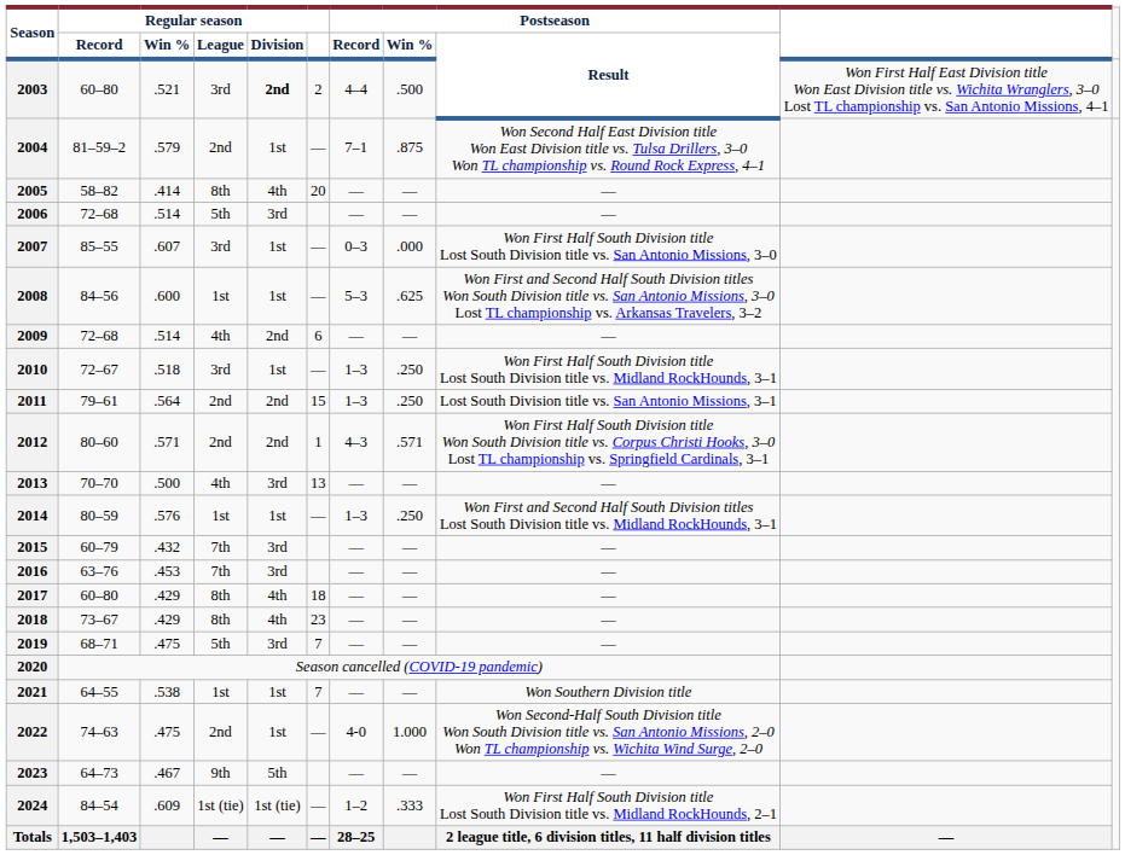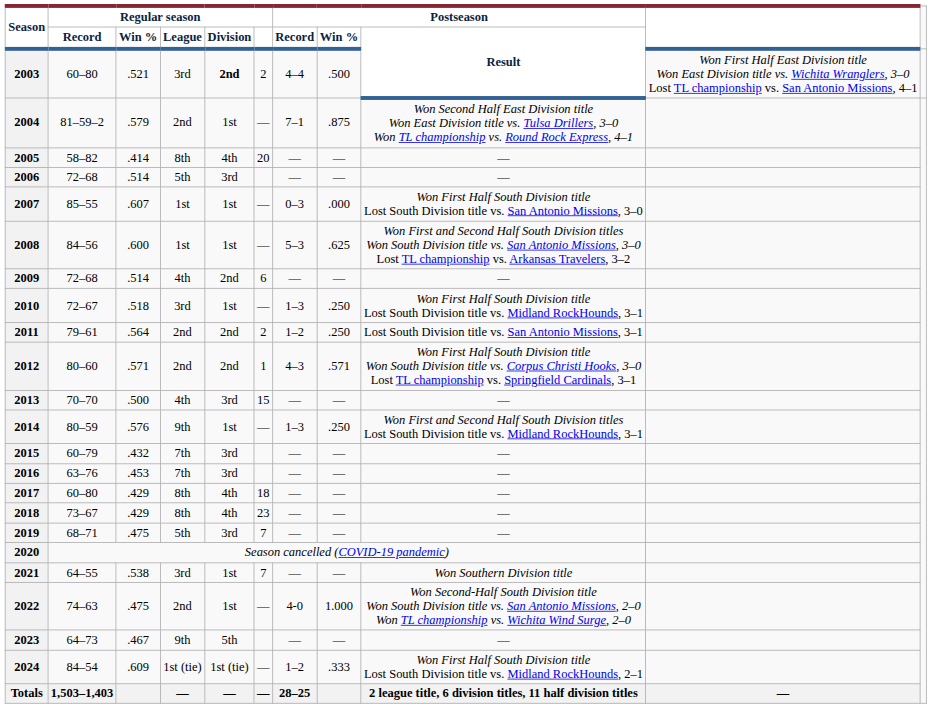 <table class="wikitable sortable plainrowheaders" style="margin: 1em auto 1em auto; text-align:center;">
 <tr>
 <th rowspan="2" scope="col" style="background-color:#FFFFFF; border-top:#862633 5px solid; border-bottom:#326295 5px solid; color:#0C2340">Season</th>
 <th colspan="5" scope="col" style="background-color:#FFFFFF; border-top:#862633 5px solid; color:#0C2340">Regular season</th>
 <th colspan="3" scope="col" style="background-color:#FFFFFF; border-top:#862633 5px solid; color:#0C2340">Postseason</th>
 <th rowspan="2" scope="col" class="unsortable" style="background-color:#FFFFFF; border-top:#862633 5px solid; border-bottom:#326295 5px solid; color:#0C2340"></th>
 </tr>
 <tr>
 <th scope="col" style="background-color:#FFFFFF; border-bottom:#326295 5px solid; color:#0C2340">Record</th>
 <th scope="col" style="background-color:#FFFFFF; border-bottom:#326295 5px solid; color:#0C2340">Win %</th>
 <th scope="col" style="background-color:#FFFFFF; border-bottom:#326295 5px solid; color:#0C2340">League</th>
 <th scope="col" style="background-color:#FFFFFF; border-bottom:#326295 5px solid; color:#0C2340">Division</th>
 <th scope="col" style="background-color:#FFFFFF; border-bottom:#326295 5px solid; color:#0C2340"></th>
 <th scope="col" style="background-color:#FFFFFF; border-bottom:#326295 5px solid; color:#0C2340">Record</th>
 <th scope="col" style="background-color:#FFFFFF; border-bottom:#326295 5px solid; color:#0C2340">Win %</th>
 <th class="unsortable" rowspan="2" scope="col" style="background-color:#FFFFFF; border-bottom:#326295 5px solid; color:#0C2340">Result</th>
 </tr>
 <tr>
 <th scope="row" style="text-align:center">2003</th>
 <td>60–80</td>
 <td>.521</td>
 <td>3rd</td>
 <td><strong>2nd</strong></td>
 <td>2</td>
 <td>4–4</td>
 <td>.500</td>
 <td><em>Won First Half East Division title</em><br><em>Won East Division title vs. <a href='#'>Wichita Wranglers</a>, 3–0</em><br>Lost <a href='#'>TL championship</a> vs. <a href='#'>San Antonio Missions</a>, 4–1</td>
 <td></td>
 </tr>
 <tr>
 <th scope="row" style="text-align:center">2004</th>
 <td>81–59–2</td>
 <td>.579</td>
 <td>2nd</td>
 <td>1st</td>
 <td>—</td>
 <td>7–1</td>
 <td>.875</td>
 <td><em>Won Second Half East Division title</em><br><em>Won East Division title vs. <a href='#'>Tulsa Drillers</a>, 3–0</em><br><em>Won <a href='#'>TL championship</a> vs. <a href='#'>Round Rock Express</a>, 4–1</em></td>
 <td></td>
 </tr>
 <tr>
 <th scope="row" style="text-align:center">2005</th>
 <td>58–82</td>
 <td>.414</td>
 <td>8th</td>
 <td>4th</td>
 <td>20</td>
 <td>—</td>
 <td>—</td>
 <td>—</td>
 <td></td>
 </tr>
 <tr>
 <th scope="row" style="text-align:center">2006</th>
 <td>72–68</td>
 <td>.514</td>
 <td>5th</td>
 <td>3rd</td>
 <td></td>
 <td>—</td>
 <td>—</td>
 <td>—</td>
 <td></td>
 </tr>
 <tr>
 <th scope="row" style="text-align:center">2007</th>
 <td>85–55</td>
 <td>.607</td>
-<td>3rd</td>
+<td>1st</td>
 <td>1st</td>
 <td>—</td>
 <td>0–3</td>
 <td>.000</td>
 <td><em>Won First Half South Division title</em><br>Lost South Division title vs. <a href='#'>San Antonio Missions</a>, 3–0</td>
 <td></td>
 </tr>
 <tr>
 <th scope="row" style="text-align:center">2008</th>
 <td>84–56</td>
 <td>.600</td>
 <td>1st</td>
 <td>1st</td>
 <td>—</td>
 <td>5–3</td>
 <td>.625</td>
 <td><em>Won First and Second Half South Division titles</em><br><em>Won South Division title vs. <a href='#'>San Antonio Missions</a>, 3–0</em><br>Lost <a href='#'>TL championship</a> vs. <a href='#'>Arkansas Travelers</a>, 3–2</td>
 <td></td>
 </tr>
 <tr>
 <th scope="row" style="text-align:center">2009</th>
 <td>72–68</td>
 <td>.514</td>
 <td>4th</td>
 <td>2nd</td>
 <td>6</td>
 <td>—</td>
 <td>—</td>
 <td>—</td>
 <td></td>
 </tr>
 <tr>
 <th scope="row" style="text-align:center">2010</th>
 <td>72–67</td>
 <td>.518</td>
 <td>3rd</td>
 <td>1st</td>
 <td>—</td>
 <td>1–3</td>
 <td>.250</td>
 <td><em>Won First Half South Division title</em><br>Lost South Division title vs. <a href='#'>Midland RockHounds</a>, 3–1</td>
 <td></td>
 </tr>
 <tr>
 <th scope="row" style="text-align:center">2011</th>
 <td>79–61</td>
 <td>.564</td>
 <td>2nd</td>
 <td>2nd</td>
-<td>15</td>
-<td>1–3</td>
+<td>2</td>
+<td>1–2</td>
 <td>.250</td>
 <td>Lost South Division title vs. <a href='#'>San Antonio Missions</a>, 3–1</td>
 <td></td>
 </tr>
 <tr>
 <th scope="row" style="text-align:center">2012</th>
 <td>80–60</td>
 <td>.571</td>
 <td>2nd</td>
 <td>2nd</td>
 <td>1</td>
 <td>4–3</td>
 <td>.571</td>
 <td><em>Won First Half South Division title</em><br><em>Won South Division title vs. <a href='#'>Corpus Christi Hooks</a>, 3–0</em><br>Lost <a href='#'>TL championship</a> vs. <a href='#'>Springfield Cardinals</a>, 3–1</td>
 <td></td>
 </tr>
 <tr>
 <th scope="row" style="text-align:center">2013</th>
 <td>70–70</td>
 <td>.500</td>
 <td>4th</td>
 <td>3rd</td>
-<td>13</td>
+<td>15</td>
 <td>—</td>
 <td>—</td>
 <td>—</td>
 <td></td>
 </tr>
 <tr>
 <th scope="row" style="text-align:center">2014</th>
 <td>80–59</td>
 <td>.576</td>
-<td>1st</td>
+<td>9th</td>
 <td>1st</td>
 <td>—</td>
 <td>1–3</td>
 <td>.250</td>
 <td><em>Won First and Second Half South Division titles</em><br>Lost South Division title vs. <a href='#'>Midland RockHounds</a>, 3–1</td>
 <td></td>
 </tr>
 <tr>
 <th scope="row" style="text-align:center">2015</th>
 <td>60–79</td>
 <td>.432</td>
 <td>7th</td>
 <td>3rd</td>
 <td></td>
 <td>—</td>
 <td>—</td>
 <td>—</td>
 <td></td>
 </tr>
 <tr>
 <th scope="row" style="text-align:center">2016</th>
 <td>63–76</td>
 <td>.453</td>
 <td>7th</td>
 <td>3rd</td>
 <td></td>
 <td>—</td>
 <td>—</td>
 <td>—</td>
 <td></td>
 </tr>
 <tr>
 <th scope="row" style="text-align:center">2017</th>
 <td>60–80</td>
 <td>.429</td>
 <td>8th</td>
 <td>4th</td>
 <td>18</td>
 <td>—</td>
 <td>—</td>
 <td>—</td>
 <td></td>
 </tr>
 <tr>
 <th scope="row" style="text-align:center">2018</th>
 <td>73–67</td>
 <td>.429</td>
 <td>8th</td>
 <td>4th</td>
 <td>23</td>
 <td>—</td>
 <td>—</td>
 <td>—</td>
 <td></td>
 </tr>
 <tr>
 <th scope="row" style="text-align:center">2019</th>
 <td>68–71</td>
 <td>.475</td>
 <td>5th</td>
 <td>3rd</td>
 <td>7</td>
 <td>—</td>
 <td>—</td>
 <td>—</td>
 <td></td>
 </tr>
 <tr>
 <th scope="row" style="text-align:center">2020</th>
 <td colspan="8"><em>Season cancelled (<a href='#'>COVID-19 pandemic</a>)</em></td>
 <td></td>
 </tr>
 <tr>
 <th scope="row" style="text-align:center">2021</th>
 <td>64–55</td>
 <td>.538</td>
-<td>1st</td>
+<td>3rd</td>
 <td>1st</td>
 <td>7</td>
 <td>—</td>
 <td>—</td>
 <td><em>Won Southern Division title</em></td>
 <td></td>
 </tr>
 <tr>
 <th scope="row" style="text-align:center">2022</th>
 <td>74–63</td>
 <td>.475</td>
 <td>2nd</td>
 <td>1st</td>
 <td>—</td>
 <td>4-0</td>
 <td>1.000</td>
 <td><em>Won Second-Half South Division title</em><br><em>Won South Division title vs. <a href='#'>San Antonio Missions</a>, 2–0</em><br><em>Won <a href='#'>TL championship</a> vs. <a href='#'>Wichita Wind Surge</a>, 2–0</em></td>
 <td></td>
 </tr>
 <tr>
 <th scope="row" style="text-align:center">2023</th>
 <td>64–73</td>
 <td>.467</td>
 <td>9th</td>
 <td>5th</td>
 <td></td>
 <td>—</td>
 <td>—</td>
 <td>—</td>
 <td></td>
 </tr>
 <tr>
 <th scope="row" style="text-align:center">2024</th>
 <td>84–54</td>
 <td>.609</td>
 <td>1st (tie)</td>
 <td>1st (tie)</td>
 <td>—</td>
 <td>1–2</td>
 <td>.333</td>
 <td><em>Won First Half South Division title</em><br>Lost South Division title vs. <a href='#'>Midland RockHounds</a>, 2–1</td>
 <td></td>
 </tr>
 <tr>
 <th scope="row" style="text-align:center"><strong>Totals</strong></th>
 <th>1,503–1,403</th>
 <th></th>
 <th>—</th>
 <th>—</th>
 <th>—</th>
 <th>28–25</th>
 <th></th>
 <th>2 league title, 6 division titles, 11 half division titles</th>
 <th>—</th>
 </tr>
 </table>
